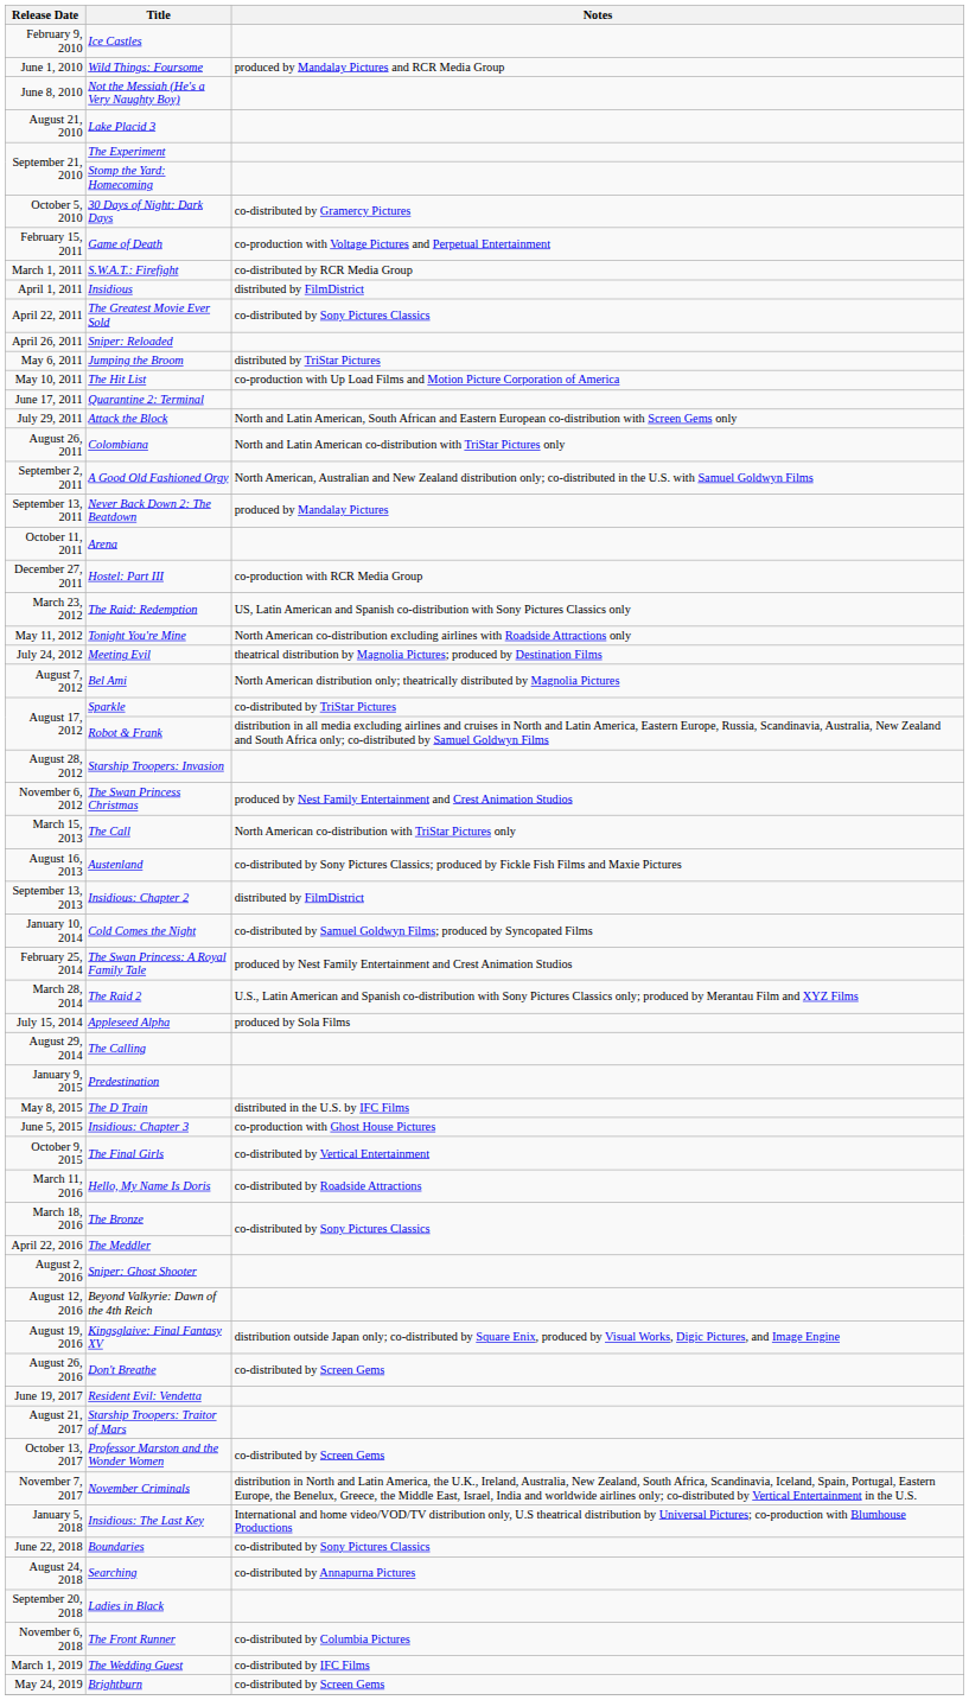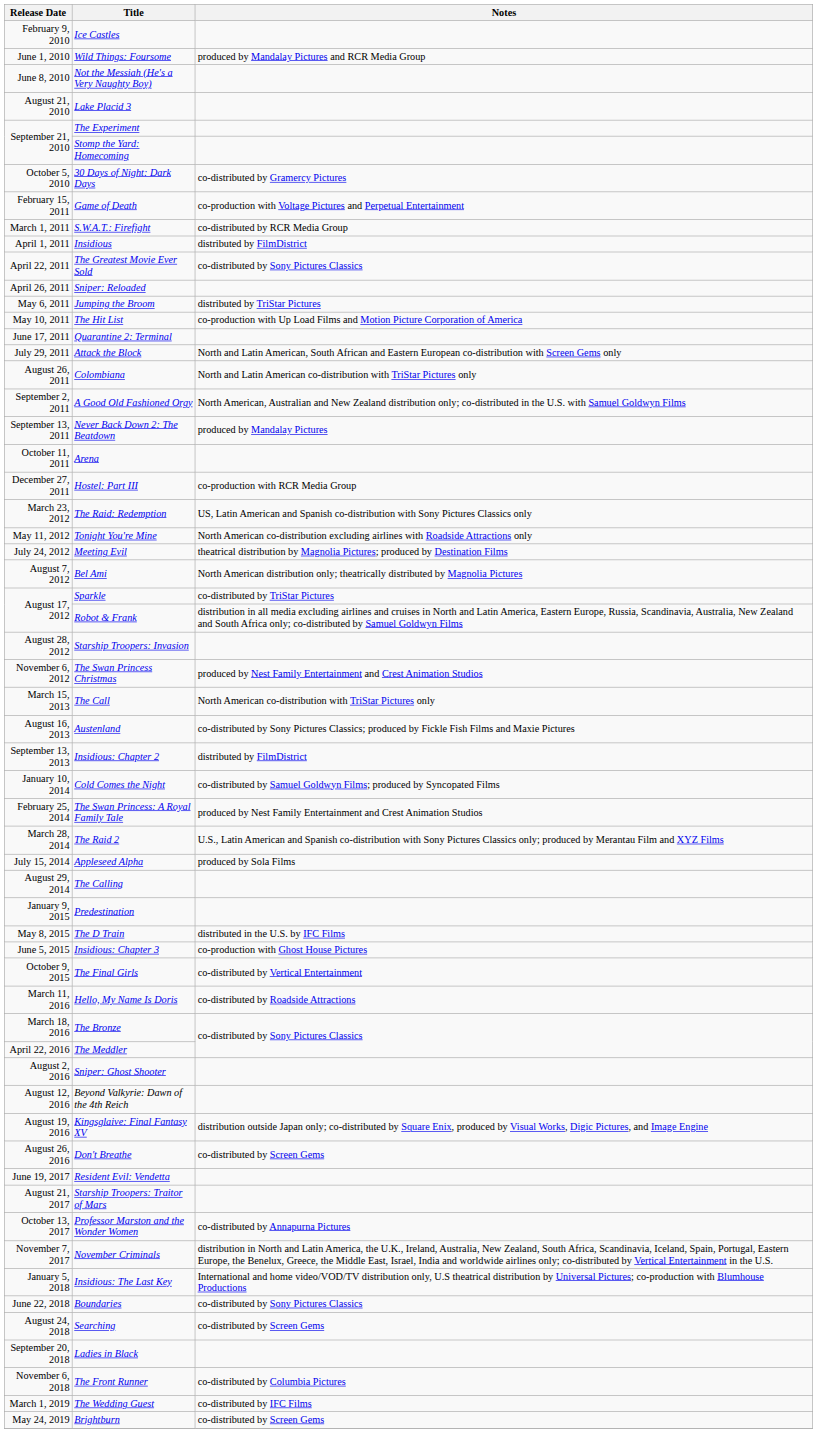 <table class="wikitable sortable" style="width:100%;">
 <tr>
 <th>Release Date</th>
 <th>Title</th>
 <th>Notes</th>
 </tr>
 <tr>
 <td align="right">February 9, 2010</td>
 <td><em><a href='#'>Ice Castles</a></em></td>
 <td></td>
 </tr>
 <tr>
 <td align="right">June 1, 2010</td>
 <td><em><a href='#'>Wild Things: Foursome</a></em></td>
 <td>produced by <a href='#'>Mandalay Pictures</a> and RCR Media Group</td>
 </tr>
 <tr>
 <td align="right">June 8, 2010</td>
 <td><em><a href='#'>Not the Messiah (He's a Very Naughty Boy)</a></em></td>
 <td></td>
 </tr>
 <tr>
 <td align="right">August 21, 2010</td>
 <td><em><a href='#'>Lake Placid 3</a></em></td>
 <td></td>
 </tr>
 <tr>
 <td align="right" rowspan="2">September 21, 2010</td>
 <td><em><a href='#'>The Experiment</a></em></td>
 <td></td>
 </tr>
 <tr>
 <td><em><a href='#'>Stomp the Yard: Homecoming</a></em></td>
 <td></td>
 </tr>
 <tr>
 <td align="right">October 5, 2010</td>
 <td><em><a href='#'>30 Days of Night: Dark Days</a></em></td>
 <td>co-distributed by <a href='#'>Gramercy Pictures</a></td>
 </tr>
 <tr>
 <td align="right">February 15, 2011</td>
 <td><em><a href='#'>Game of Death</a></em></td>
 <td>co-production with <a href='#'>Voltage Pictures</a> and <a href='#'>Perpetual Entertainment</a></td>
 </tr>
 <tr>
 <td align="right">March 1, 2011</td>
 <td><em><a href='#'>S.W.A.T.: Firefight</a></em></td>
 <td>co-distributed by RCR Media Group</td>
 </tr>
 <tr>
 <td align="right">April 1, 2011</td>
 <td><em><a href='#'>Insidious</a></em></td>
 <td>distributed by <a href='#'>FilmDistrict</a></td>
 </tr>
 <tr>
 <td align="right">April 22, 2011</td>
 <td><em><a href='#'>The Greatest Movie Ever Sold</a></em></td>
 <td>co-distributed by <a href='#'>Sony Pictures Classics</a></td>
 </tr>
 <tr>
 <td align="right">April 26, 2011</td>
 <td><em><a href='#'>Sniper: Reloaded</a></em></td>
 <td></td>
 </tr>
 <tr>
 <td align="right">May 6, 2011</td>
 <td><em><a href='#'>Jumping the Broom</a></em></td>
 <td>distributed by <a href='#'>TriStar Pictures</a></td>
 </tr>
 <tr>
 <td align="right">May 10, 2011</td>
 <td><em><a href='#'>The Hit List</a></em></td>
 <td>co-production with Up Load Films and <a href='#'>Motion Picture Corporation of America</a></td>
 </tr>
 <tr>
 <td align="right">June 17, 2011</td>
 <td><em><a href='#'>Quarantine 2: Terminal</a></em></td>
 <td></td>
 </tr>
 <tr>
 <td align="right">July 29, 2011</td>
 <td><em><a href='#'>Attack the Block</a></em></td>
 <td>North and Latin American, South African and Eastern European co-distribution with <a href='#'>Screen Gems</a> only</td>
 </tr>
 <tr>
 <td align="right">August 26, 2011</td>
 <td><em><a href='#'>Colombiana</a></em></td>
 <td>North and Latin American co-distribution with <a href='#'>TriStar Pictures</a> only</td>
 </tr>
 <tr>
 <td align="right">September 2, 2011</td>
 <td><em><a href='#'>A Good Old Fashioned Orgy</a></em></td>
 <td>North American, Australian and New Zealand distribution only; co-distributed in the U.S. with <a href='#'>Samuel Goldwyn Films</a></td>
 </tr>
 <tr>
 <td align="right">September 13, 2011</td>
 <td><em><a href='#'>Never Back Down 2: The Beatdown</a></em></td>
 <td>produced by <a href='#'>Mandalay Pictures</a></td>
 </tr>
 <tr>
 <td align="right">October 11, 2011</td>
 <td><em><a href='#'>Arena</a></em></td>
 <td></td>
 </tr>
 <tr>
 <td align="right">December 27, 2011</td>
 <td><em><a href='#'>Hostel: Part III</a></em></td>
 <td>co-production with RCR Media Group</td>
 </tr>
 <tr>
 <td align="right">March 23, 2012</td>
 <td><em><a href='#'>The Raid: Redemption</a></em></td>
 <td>US, Latin American and Spanish co-distribution with Sony Pictures Classics only</td>
 </tr>
 <tr>
 <td align="right">May 11, 2012</td>
 <td><em><a href='#'>Tonight You're Mine</a></em></td>
 <td>North American co-distribution excluding airlines with <a href='#'>Roadside Attractions</a> only</td>
 </tr>
 <tr>
 <td align="right">July 24, 2012</td>
 <td><em><a href='#'>Meeting Evil</a></em></td>
 <td>theatrical distribution by <a href='#'>Magnolia Pictures</a>; produced by <a href='#'>Destination Films</a></td>
 </tr>
 <tr>
 <td align="right">August 7, 2012</td>
 <td><em><a href='#'>Bel Ami</a></em></td>
 <td>North American distribution only; theatrically distributed by <a href='#'>Magnolia Pictures</a></td>
 </tr>
 <tr>
 <td align="right" rowspan="2">August 17, 2012</td>
 <td><em><a href='#'>Sparkle</a></em></td>
 <td>co-distributed by <a href='#'>TriStar Pictures</a></td>
 </tr>
 <tr>
 <td><em><a href='#'>Robot & Frank</a></em></td>
 <td>distribution in all media excluding airlines and cruises in North and Latin America, Eastern Europe, Russia, Scandinavia, Australia, New Zealand and South Africa only; co-distributed by <a href='#'>Samuel Goldwyn Films</a></td>
 </tr>
 <tr>
 <td align="right">August 28, 2012</td>
 <td><em><a href='#'>Starship Troopers: Invasion</a></em></td>
 <td></td>
 </tr>
 <tr>
 <td align="right">November 6, 2012</td>
 <td><em><a href='#'>The Swan Princess Christmas</a></em></td>
 <td>produced by <a href='#'>Nest Family Entertainment</a> and <a href='#'>Crest Animation Studios</a></td>
 </tr>
 <tr>
 <td align="right">March 15, 2013</td>
 <td><em><a href='#'>The Call</a></em></td>
 <td>North American co-distribution with <a href='#'>TriStar Pictures</a> only</td>
 </tr>
 <tr>
 <td align="right">August 16, 2013</td>
 <td><em><a href='#'>Austenland</a></em></td>
 <td>co-distributed by Sony Pictures Classics; produced by Fickle Fish Films and Maxie Pictures</td>
 </tr>
 <tr>
 <td align="right">September 13, 2013</td>
 <td><em><a href='#'>Insidious: Chapter 2</a></em></td>
 <td>distributed by <a href='#'>FilmDistrict</a></td>
 </tr>
 <tr>
 <td align="right">January 10, 2014</td>
 <td><em><a href='#'>Cold Comes the Night</a></em></td>
 <td>co-distributed by <a href='#'>Samuel Goldwyn Films</a>; produced by Syncopated Films</td>
 </tr>
 <tr>
 <td align="right">February 25, 2014</td>
 <td><em><a href='#'>The Swan Princess: A Royal Family Tale</a></em></td>
 <td>produced by Nest Family Entertainment and Crest Animation Studios</td>
 </tr>
 <tr>
 <td align="right">March 28, 2014</td>
 <td><em><a href='#'>The Raid 2</a></em></td>
 <td>U.S., Latin American and Spanish co-distribution with Sony Pictures Classics only; produced by Merantau Film and <a href='#'>XYZ Films</a></td>
 </tr>
 <tr>
 <td align="right">July 15, 2014</td>
 <td><em><a href='#'>Appleseed Alpha</a></em></td>
 <td>produced by Sola Films</td>
 </tr>
 <tr>
 <td align="right">August 29, 2014</td>
 <td><em><a href='#'>The Calling</a></em></td>
 <td></td>
 </tr>
 <tr>
 <td align="right">January 9, 2015</td>
 <td><em><a href='#'>Predestination</a></em></td>
 <td></td>
 </tr>
 <tr>
 <td align="right">May 8, 2015</td>
 <td><em><a href='#'>The D Train</a></em></td>
 <td>distributed in the U.S. by <a href='#'>IFC Films</a></td>
 </tr>
 <tr>
 <td align="right">June 5, 2015</td>
 <td><em><a href='#'>Insidious: Chapter 3</a></em></td>
 <td>co-production with <a href='#'>Ghost House Pictures</a></td>
 </tr>
 <tr>
 <td align="right">October 9, 2015</td>
 <td><em><a href='#'>The Final Girls</a></em></td>
 <td>co-distributed by <a href='#'>Vertical Entertainment</a></td>
 </tr>
 <tr>
 <td align="right">March 11, 2016</td>
 <td><em><a href='#'>Hello, My Name Is Doris</a></em></td>
 <td>co-distributed by <a href='#'>Roadside Attractions</a></td>
 </tr>
 <tr>
 <td align="right">March 18, 2016</td>
 <td><em><a href='#'>The Bronze</a></em></td>
 <td rowspan="2">co-distributed by <a href='#'>Sony Pictures Classics</a></td>
 </tr>
 <tr>
 <td align="right">April 22, 2016</td>
 <td><em><a href='#'>The Meddler</a></em></td>
 </tr>
 <tr>
 <td align="right">August 2, 2016</td>
 <td><em><a href='#'>Sniper: Ghost Shooter</a></em></td>
 <td></td>
 </tr>
 <tr>
 <td align="right">August 12, 2016</td>
 <td><em>Beyond Valkyrie: Dawn of the 4th Reich</em></td>
 <td></td>
 </tr>
 <tr>
 <td align="right">August 19, 2016</td>
 <td><em><a href='#'>Kingsglaive: Final Fantasy XV</a></em></td>
 <td>distribution outside Japan only; co-distributed by <a href='#'>Square Enix</a>, produced by <a href='#'>Visual Works</a>, <a href='#'>Digic Pictures</a>, and <a href='#'>Image Engine</a></td>
 </tr>
 <tr>
 <td align="right">August 26, 2016</td>
 <td><em><a href='#'>Don't Breathe</a></em></td>
 <td>co-distributed by <a href='#'>Screen Gems</a></td>
 </tr>
 <tr>
 <td align="right">June 19, 2017</td>
 <td><em><a href='#'>Resident Evil: Vendetta</a></em></td>
 <td></td>
 </tr>
 <tr>
 <td align="right">August 21, 2017</td>
 <td><em><a href='#'>Starship Troopers: Traitor of Mars</a></em></td>
 <td></td>
 </tr>
 <tr>
 <td align="right">October 13, 2017</td>
 <td><em><a href='#'>Professor Marston and the Wonder Women</a></em></td>
-<td>co-distributed by <a href='#'>Screen Gems</a></td>
+<td>co-distributed by <a href='#'>Annapurna Pictures</a></td>
 </tr>
 <tr>
 <td align="right">November 7, 2017</td>
 <td><em><a href='#'>November Criminals</a></em></td>
 <td>distribution in North and Latin America, the U.K., Ireland, Australia, New Zealand, South Africa, Scandinavia, Iceland, Spain, Portugal, Eastern Europe, the Benelux, Greece, the Middle East, Israel, India and worldwide airlines only; co-distributed by <a href='#'>Vertical Entertainment</a> in the U.S.</td>
 </tr>
 <tr>
 <td align="right">January 5, 2018</td>
 <td><em><a href='#'>Insidious: The Last Key</a></em></td>
 <td>International and home video/VOD/TV distribution only, U.S theatrical distribution by <a href='#'>Universal Pictures</a>; co-production with <a href='#'>Blumhouse Productions</a></td>
 </tr>
 <tr>
 <td align="right">June 22, 2018</td>
 <td><em><a href='#'>Boundaries</a></em></td>
 <td>co-distributed by <a href='#'>Sony Pictures Classics</a></td>
 </tr>
 <tr>
 <td align="right">August 24, 2018</td>
 <td><em><a href='#'>Searching</a></em></td>
-<td>co-distributed by <a href='#'>Annapurna Pictures</a></td>
+<td>co-distributed by <a href='#'>Screen Gems</a></td>
 </tr>
 <tr>
 <td align="right">September 20, 2018</td>
 <td><em><a href='#'>Ladies in Black</a></em></td>
 <td></td>
 </tr>
 <tr>
 <td align="right">November 6, 2018</td>
 <td><em><a href='#'>The Front Runner</a></em></td>
 <td>co-distributed by <a href='#'>Columbia Pictures</a></td>
 </tr>
 <tr>
 <td align="right">March 1, 2019</td>
 <td><em><a href='#'>The Wedding Guest</a></em></td>
 <td>co-distributed by <a href='#'>IFC Films</a></td>
 </tr>
 <tr>
 <td align="right">May 24, 2019</td>
 <td><em><a href='#'>Brightburn</a></em></td>
 <td>co-distributed by <a href='#'>Screen Gems</a></td>
 </tr>
 <tr>
 </tr>
 </table>
